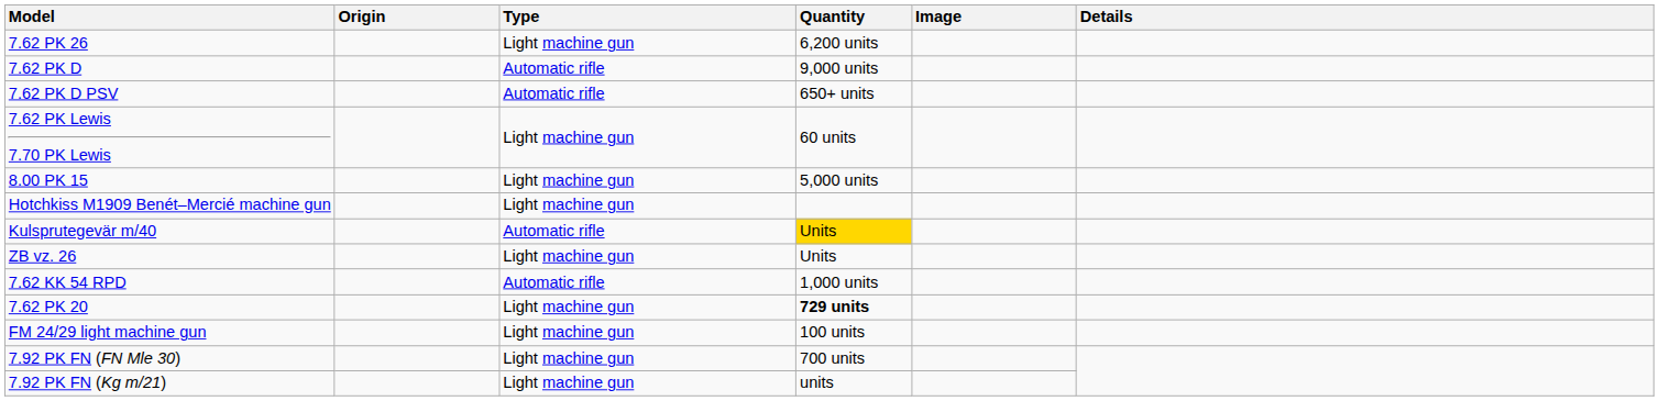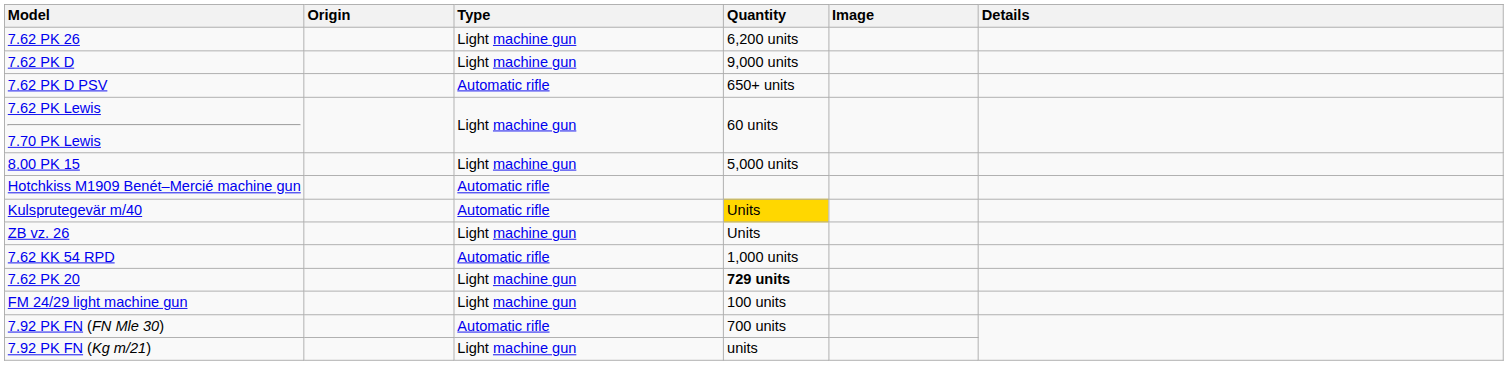 <table class="wikitable sortable">
 <tr>
 <th style="text-align: left; width:20%;">Model</th>
 <th style="text-align: left; width:10%;">Origin</th>
 <th style="text-align: left; width:18%;">Type</th>
 <th style="text-align: left; width:7%;">Quantity</th>
 <th style="text-align: left; width:10%;">Image</th>
 <th style="text-align: left; width:35%;">Details</th>
 </tr>
 <tr>
 <td><a href='#'>7.62 PK 26</a></td>
 <td></td>
 <td>Light <a href='#'>machine gun</a></td>
 <td>6,200 units</td>
 <td></td>
 <td></td>
 </tr>
 <tr>
 <td><a href='#'>7.62 PK D</a></td>
 <td></td>
-<td><a href='#'>Automatic rifle</a></td>
+<td>Light <a href='#'>machine gun</a></td>
 <td>9,000 units</td>
 <td></td>
 <td></td>
 </tr>
 <tr>
 <td><a href='#'>7.62 PK D PSV</a></td>
 <td></td>
 <td><a href='#'>Automatic rifle</a></td>
 <td>650+ units</td>
 <td></td>
 <td></td>
 </tr>
 <tr>
 <td><a href='#'>7.62 PK Lewis</a><hr><a href='#'>7.70 PK Lewis</a></td>
 <td></td>
 <td>Light <a href='#'>machine gun</a></td>
 <td>60 units</td>
 <td></td>
 <td></td>
 </tr>
 <tr>
 <td><a href='#'>8.00 PK 15</a></td>
 <td></td>
 <td>Light <a href='#'>machine gun</a></td>
 <td>5,000 units</td>
 <td></td>
 <td></td>
 </tr>
 <tr>
 <td><a href='#'>Hotchkiss M1909 Benét–Mercié machine gun</a></td>
 <td></td>
-<td>Light <a href='#'>machine gun</a></td>
+<td><a href='#'>Automatic rifle</a></td>
 <td></td>
 <td></td>
 <td></td>
 </tr>
 <tr>
 <td><a href='#'>Kulsprutegevär m/40</a></td>
 <td></td>
 <td><a href='#'>Automatic rifle</a></td>
 <td style="background: gold;">Units</td>
 <td></td>
 <td></td>
 </tr>
 <tr>
 <td><a href='#'>ZB vz. 26</a></td>
 <td></td>
 <td>Light <a href='#'>machine gun</a></td>
 <td>Units</td>
 <td></td>
 <td></td>
 </tr>
 <tr>
 <td><a href='#'>7.62 KK 54 RPD</a></td>
 <td></td>
 <td><a href='#'>Automatic rifle</a></td>
 <td>1,000 units</td>
 <td></td>
 <td></td>
 </tr>
 <tr>
 <td><a href='#'>7.62 PK 20</a></td>
 <td></td>
 <td>Light <a href='#'>machine gun</a></td>
 <td><strong>729 units</strong></td>
 <td></td>
 <td></td>
 </tr>
 <tr>
 <td><a href='#'>FM 24/29 light machine gun</a></td>
 <td></td>
 <td>Light <a href='#'>machine gun</a></td>
 <td>100 units</td>
 <td></td>
 <td></td>
 </tr>
 <tr>
 <td><a href='#'>7.92 PK FN</a> (<em>FN Mle 30</em>)</td>
 <td></td>
-<td>Light <a href='#'>machine gun</a></td>
+<td><a href='#'>Automatic rifle</a></td>
 <td>700 units</td>
 <td></td>
 </tr>
 <tr>
 <td><a href='#'>7.92 PK FN</a> (<em>Kg m/21</em>)</td>
 <td></td>
 <td>Light <a href='#'>machine gun</a></td>
 <td>units</td>
 <td></td>
 </tr>
 </table>
